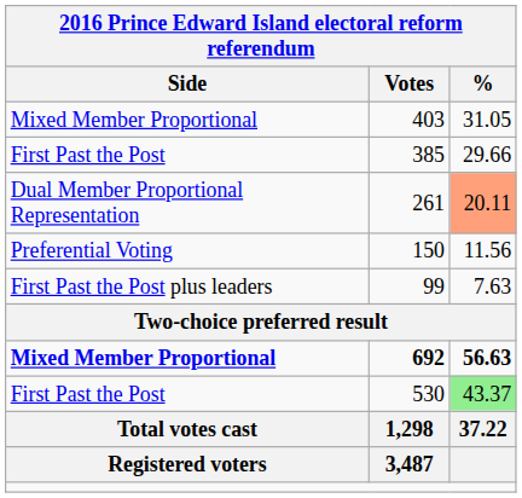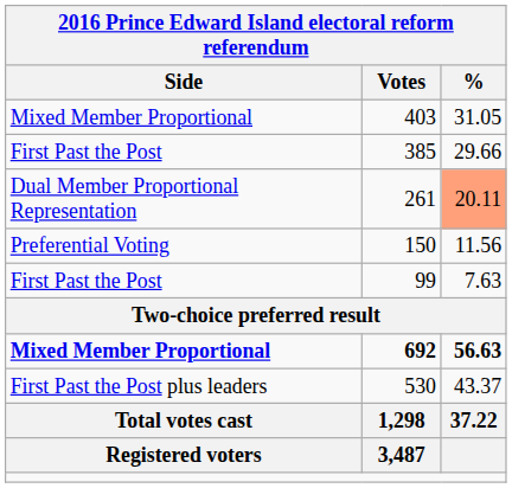 <table class="wikitable" style="font-size: 95%; clear:both">
 <tr style="background-color:#E9E9E9">
 <th colspan=4><a href='#'>2016 Prince Edward Island electoral reform referendum</a></th>
 </tr>
 <tr style="background-color:#E9E9E9">
 <th style="width: 250px">Side</th>
 <th style="width: 50px">Votes</th>
 <th style="width: 40px">%</th>
 </tr>
 <tr>
 <td><a href='#'>Mixed Member Proportional</a></td>
 <td align="right">403</td>
 <td align="right">31.05</td>
 </tr>
 <tr>
 <td><a href='#'>First Past the Post</a></td>
 <td align="right">385</td>
 <td align="right">29.66</td>
 </tr>
 <tr>
 <td><a href='#'>Dual Member Proportional Representation</a></td>
 <td align="right">261</td>
 <td align="right" style="background: lightsalmon;">20.11</td>
 </tr>
 <tr>
 <td><a href='#'>Preferential Voting</a></td>
 <td align="right">150</td>
 <td align="right">11.56</td>
 </tr>
 <tr>
-<td><a href='#'>First Past the Post</a> plus leaders</td>
+<td><a href='#'>First Past the Post</a></td>
 <td align="right">99</td>
 <td align="right">7.63</td>
 </tr>
 <tr style="background-color:#E9E9E9">
 <th colspan=4 align="left">Two-choice preferred result</th>
 </tr>
 <tr>
 <td><strong><a href='#'>Mixed Member Proportional</a></strong></td>
 <td align="right"><strong>692</strong></td>
 <td align="right"><strong>56.63</strong></td>
 </tr>
 <tr>
-<td><a href='#'>First Past the Post</a></td>
+<td><a href='#'>First Past the Post</a> plus leaders</td>
 <td align="right">530</td>
-<td align="right" style="background: lightgreen;">43.37</td>
+<td align="right">43.37</td>
 </tr>
 <tr bgcolor="white">
 <th align="center">Total votes cast</th>
 <th align="right">1,298</th>
 <th align="right">37.22</th>
 </tr>
 <tr bgcolor="white">
 <th align="center">Registered voters</th>
 <th align="right">3,487</th>
 <th align="right"></th>
 </tr>
 <tr>
 <td colspan=4 style="border-top:1px solid darkgray;"></td>
 </tr>
 </table>
